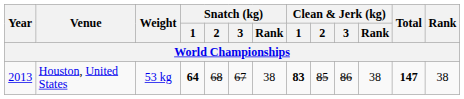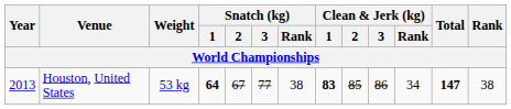 <table class = "wikitable" style="text-align:center;">
 <tr>
 <th rowspan="2" style="width:40px;">Year</th>
 <th rowspan="2" style="width:250px;">Venue</th>
 <th rowspan="2" style="width:60px;">Weight</th>
 <th colspan=4>Snatch (kg)</th>
 <th colspan=4>Clean & Jerk (kg)</th>
 <th rowspan="2" style="width:40px;">Total</th>
 <th rowspan="2" style="width:40px;">Rank</th>
 </tr>
 <tr>
 <th width=40>1</th>
 <th width=40>2</th>
 <th width=40>3</th>
 <th width=40>Rank</th>
 <th width=40>1</th>
 <th width=40>2</th>
 <th width=40>3</th>
 <th width=40>Rank</th>
 </tr>
 <tr>
 <th colspan=13><a href='#'>World Championships</a></th>
 </tr>
 <tr>
 <td><a href='#'>2013</a></td>
 <td align=left> <a href='#'>Houston</a>, <a href='#'>United States</a></td>
 <td><a href='#'>53 kg</a></td>
 <td><strong>64</strong></td>
-<td><s>68</s></td>
 <td><s>67</s></td>
+<td><s>77</s></td>
 <td>38</td>
 <td><strong>83</strong></td>
 <td><s>85</s></td>
 <td><s>86</s></td>
-<td>38</td>
+<td>34</td>
 <td><strong>147</strong></td>
 <td>38</td>
 </tr>
 </table>
